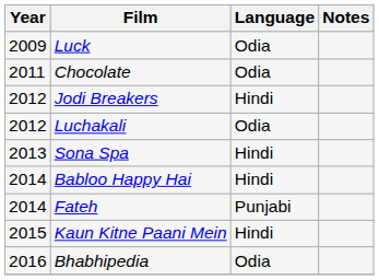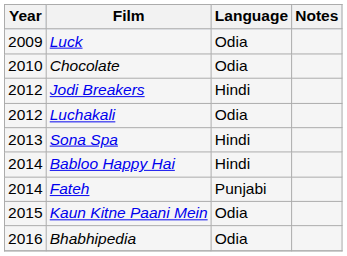 <table class="wikitable sortable" style="background:#f5f5f5;">
 <tr style="background:#B0C4DE;">
 <th>Year</th>
 <th>Film</th>
 <th>Language</th>
 <th class=unsortable>Notes</th>
 </tr>
 <tr>
 <td>2009</td>
 <td><em><a href='#'>Luck</a></em></td>
 <td>Odia</td>
 <td></td>
 </tr>
 <tr>
-<td>2011</td>
+<td>2010</td>
 <td><em>Chocolate</em></td>
 <td>Odia</td>
 <td></td>
 </tr>
 <tr>
 <td>2012</td>
 <td><em><a href='#'>Jodi Breakers</a></em></td>
 <td>Hindi</td>
 <td></td>
 </tr>
 <tr>
 <td>2012</td>
 <td><em><a href='#'>Luchakali</a></em></td>
 <td>Odia</td>
 <td></td>
 </tr>
 <tr>
 <td>2013</td>
 <td><em><a href='#'>Sona Spa</a></em></td>
 <td>Hindi</td>
 <td></td>
 </tr>
 <tr>
 <td>2014</td>
 <td><em><a href='#'>Babloo Happy Hai</a></em></td>
 <td>Hindi</td>
 <td></td>
 </tr>
 <tr>
 <td>2014</td>
 <td><em><a href='#'>Fateh</a></em></td>
 <td>Punjabi</td>
 <td></td>
 </tr>
 <tr>
 <td>2015</td>
 <td><em><a href='#'>Kaun Kitne Paani Mein</a></em></td>
-<td>Hindi</td>
+<td>Odia</td>
 <td></td>
 </tr>
 <tr>
 <td>2016</td>
 <td><em>Bhabhipedia</em></td>
 <td>Odia</td>
 <td></td>
 </tr>
 <tr>
 </tr>
 </table>
